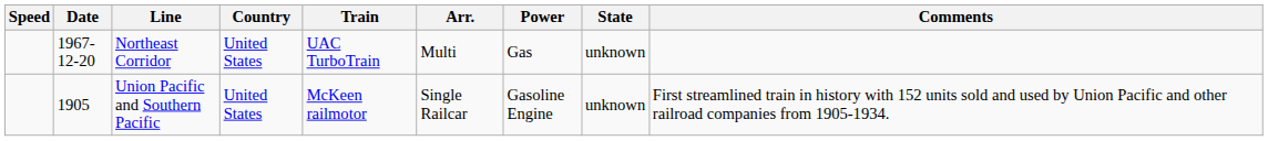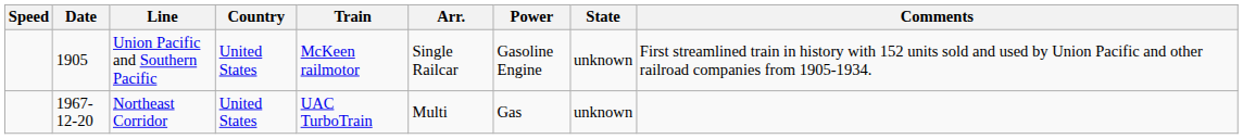 <table class="wikitable sortable">
 <tr>
 <th scope="col">Speed</th>
 <th scope="col" style="width:50px;">Date</th>
 <th scope="col" style="width:100px;">Line</th>
 <th scope="col" style="width:75px;">Country</th>
 <th scope="col">Train</th>
 <th scope="col">Arr. </th>
 <th scope="col" style="width:70px;">Power   </th>
 <th scope="col">State                    </th>
 <th scope="col">Comments</th>
 </tr>
 <tr>
 <td></td>
+<td>1905</td>
+<td><a href='#'>Union Pacific</a> and <a href='#'>Southern Pacific</a></td>
+<td><a href='#'>United States</a></td>
+<td><a href='#'>McKeen railmotor</a></td>
+<td>Single Railcar</td>
+<td>Gasoline Engine</td>
+<td>unknown</td>
+<td>First streamlined train in history with 152 units sold and used by Union Pacific and other railroad companies from 1905-1934.</td>
+</tr>
+<tr>
+<td></td>
 <td>1967-12-20</td>
 <td><a href='#'>Northeast Corridor</a></td>
 <td><a href='#'>United States</a></td>
 <td><a href='#'>UAC TurboTrain</a></td>
 <td>Multi</td>
 <td>Gas</td>
 <td>unknown</td>
 <td></td>
 </tr>
-<tr>
-<td></td>
-<td>1905</td>
-<td><a href='#'>Union Pacific</a> and <a href='#'>Southern Pacific</a></td>
-<td><a href='#'>United States</a></td>
-<td><a href='#'>McKeen railmotor</a></td>
-<td>Single Railcar</td>
-<td>Gasoline Engine</td>
-<td>unknown</td>
-<td>First streamlined train in history with 152 units sold and used by Union Pacific and other railroad companies from 1905-1934.</td>
-</tr>
 </table>
